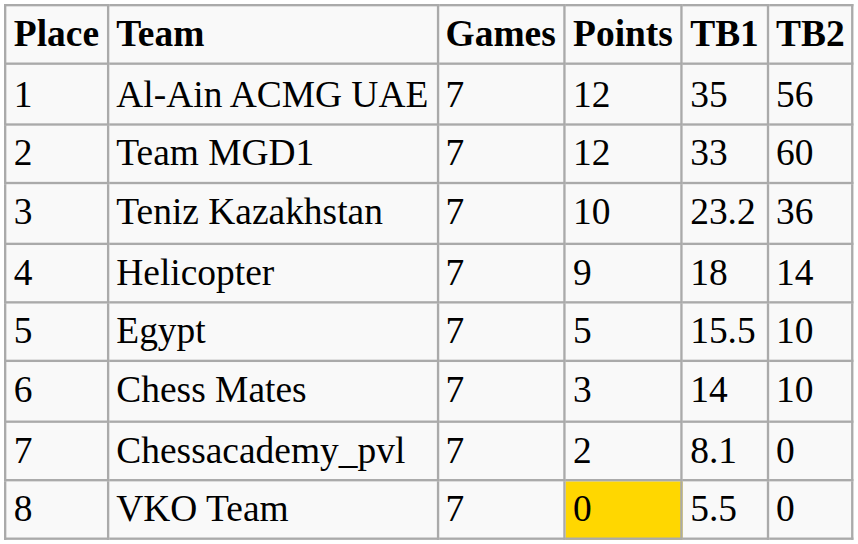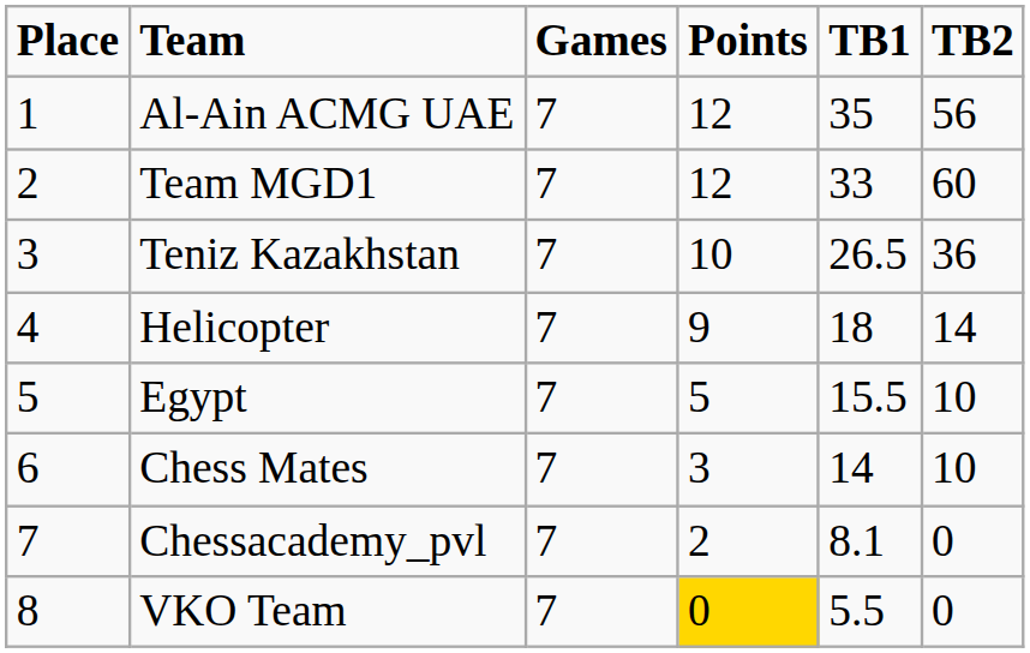 <table class="wikitable">
 <tr>
 <td><strong>Place</strong></td>
 <td><strong>Team</strong></td>
 <td><strong>Games</strong></td>
 <td><strong>Points</strong></td>
 <td><strong>TB1</strong></td>
 <td><strong>TB2</strong></td>
 </tr>
 <tr>
 <td>1</td>
 <td>Al-Ain ACMG UAE</td>
 <td>7</td>
 <td>12</td>
 <td>35</td>
 <td>56</td>
 </tr>
 <tr>
 <td>2</td>
 <td>Team MGD1</td>
 <td>7</td>
 <td>12</td>
 <td>33</td>
 <td>60</td>
 </tr>
 <tr>
 <td>3</td>
 <td>Teniz Kazakhstan</td>
 <td>7</td>
 <td>10</td>
-<td>23.2</td>
+<td>26.5</td>
 <td>36</td>
 </tr>
 <tr>
 <td>4</td>
 <td>Helicopter</td>
 <td>7</td>
 <td>9</td>
 <td>18</td>
 <td>14</td>
 </tr>
 <tr>
 <td>5</td>
 <td>Egypt</td>
 <td>7</td>
 <td>5</td>
 <td>15.5</td>
 <td>10</td>
 </tr>
 <tr>
 <td>6</td>
 <td>Chess Mates</td>
 <td>7</td>
 <td>3</td>
 <td>14</td>
 <td>10</td>
 </tr>
 <tr>
 <td>7</td>
 <td>Chessacademy_pvl</td>
 <td>7</td>
 <td>2</td>
 <td>8.1</td>
 <td>0</td>
 </tr>
 <tr>
 <td>8</td>
 <td>VKO Team</td>
 <td>7</td>
 <td style="background: gold;">0</td>
 <td>5.5</td>
 <td>0</td>
 </tr>
 </table>
